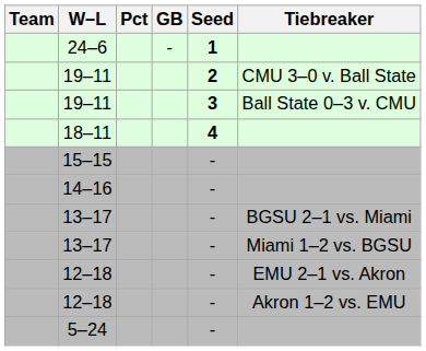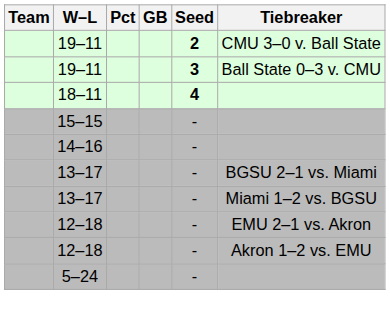 <table class="wikitable" style="float:left; margin-right:1em; text-align:center;">
 <tr>
 <th>Team</th>
 <th>W–L</th>
 <th>Pct</th>
 <th>GB</th>
 <th>Seed</th>
 <th>Tiebreaker<br></th>
-</tr>
-<tr bgcolor=ddffdd>
-<td style="text-align:left;"></td>
-<td>24–6</td>
-<td></td>
-<td>-</td>
-<td><strong>1</strong></td>
-<td></td>
 </tr>
 <tr bgcolor=ddffdd>
 <td style="text-align:left;"></td>
 <td>19–11</td>
 <td></td>
 <td></td>
 <td><strong>2</strong></td>
 <td>CMU 3–0 v. Ball State</td>
 </tr>
 <tr bgcolor=ddffdd>
 <td style="text-align:left;"></td>
 <td>19–11</td>
 <td></td>
 <td></td>
 <td><strong>3</strong></td>
 <td>Ball State 0–3 v. CMU</td>
 </tr>
 <tr bgcolor=ddffdd>
 <td style="text-align:left;"></td>
 <td>18–11</td>
 <td></td>
 <td></td>
 <td><strong>4</strong></td>
 <td></td>
 </tr>
 <tr bgcolor=bbbbbb>
 <td style="text-align:left;"></td>
 <td>15–15</td>
 <td></td>
 <td></td>
 <td>-</td>
 <td></td>
 </tr>
 <tr bgcolor=bbbbbb>
 <td style="text-align:left;"></td>
 <td>14–16</td>
 <td></td>
 <td></td>
 <td>-</td>
 <td></td>
 </tr>
 <tr bgcolor=bbbbbb>
 <td style="text-align:left;"></td>
 <td>13–17</td>
 <td></td>
 <td></td>
 <td>-</td>
 <td>BGSU 2–1 vs. Miami</td>
 </tr>
 <tr bgcolor=bbbbbb>
 <td style="text-align:left;"></td>
 <td>13–17</td>
 <td></td>
 <td></td>
 <td>-</td>
 <td>Miami 1–2 vs. BGSU</td>
 </tr>
 <tr bgcolor=bbbbbb>
 <td style="text-align:left;"></td>
 <td>12–18</td>
 <td></td>
 <td></td>
 <td>-</td>
 <td>EMU 2–1 vs. Akron</td>
 </tr>
 <tr bgcolor=bbbbbb>
 <td style="text-align:left;"></td>
 <td>12–18</td>
 <td></td>
 <td></td>
 <td>-</td>
 <td>Akron 1–2 vs. EMU</td>
 </tr>
 <tr bgcolor=bbbbbb>
 <td style="text-align:left;"></td>
 <td>5–24</td>
 <td></td>
 <td></td>
 <td>-</td>
 <td></td>
 </tr>
 </table>
